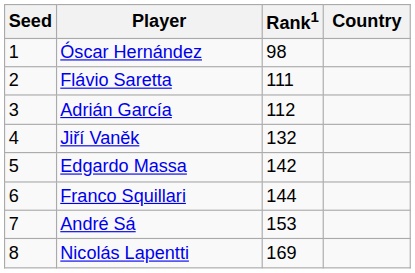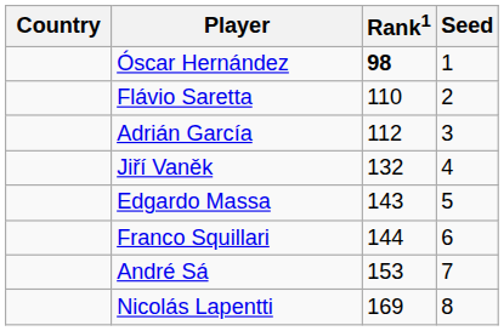 <table class="sortable wikitable">
 <tr>
-<th>Seed</th>
+<th width="70">Country</th>
 <th width="175">Player</th>
 <th>Rank<sup>1</sup></th>
-<th width="70">Country</th>
+<th>Seed</th>
 </tr>
 <tr>
+<td></td>
+<td><a href='#'>Óscar Hernández</a></td>
+<td><strong>98</strong></td>
 <td>1</td>
-<td><a href='#'>Óscar Hernández</a></td>
-<td>98</td>
-<td></td>
 </tr>
 <tr>
+<td></td>
+<td><a href='#'>Flávio Saretta</a></td>
+<td>110</td>
 <td>2</td>
-<td><a href='#'>Flávio Saretta</a></td>
-<td>111</td>
-<td></td>
 </tr>
 <tr>
-<td>3</td>
+<td></td>
 <td><a href='#'>Adrián García</a></td>
 <td>112</td>
-<td></td>
+<td>3</td>
 </tr>
 <tr>
-<td>4</td>
+<td></td>
 <td><a href='#'>Jiří Vaněk</a></td>
 <td>132</td>
-<td></td>
+<td>4</td>
 </tr>
 <tr>
+<td></td>
+<td><a href='#'>Edgardo Massa</a></td>
+<td>143</td>
 <td>5</td>
-<td><a href='#'>Edgardo Massa</a></td>
-<td>142</td>
-<td></td>
 </tr>
 <tr>
-<td>6</td>
+<td></td>
 <td><a href='#'>Franco Squillari</a></td>
 <td>144</td>
-<td></td>
+<td>6</td>
 </tr>
 <tr>
-<td>7</td>
+<td></td>
 <td><a href='#'>André Sá</a></td>
 <td>153</td>
-<td></td>
+<td>7</td>
 </tr>
 <tr>
-<td>8</td>
+<td></td>
 <td><a href='#'>Nicolás Lapentti</a></td>
 <td>169</td>
-<td></td>
+<td>8</td>
 </tr>
 </table>
